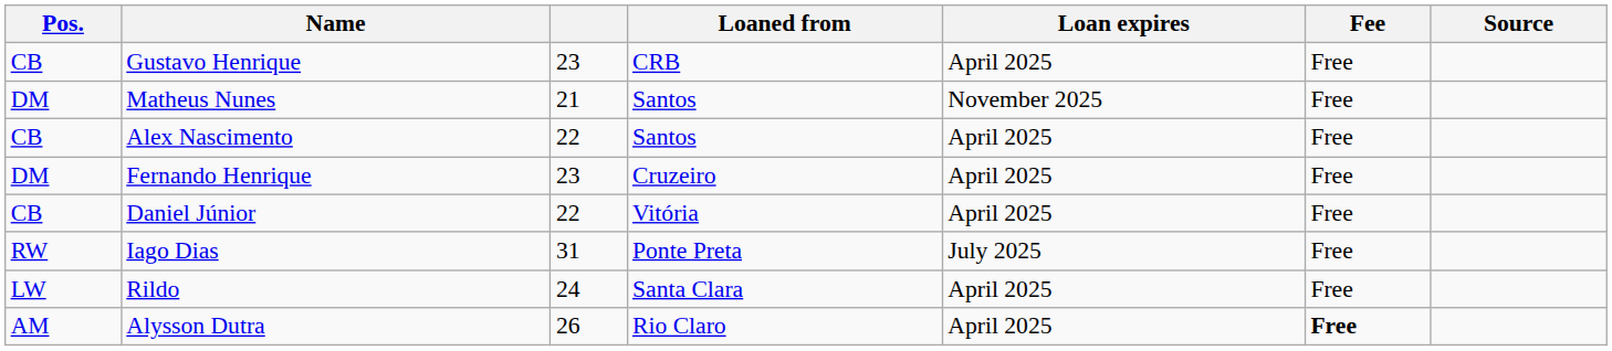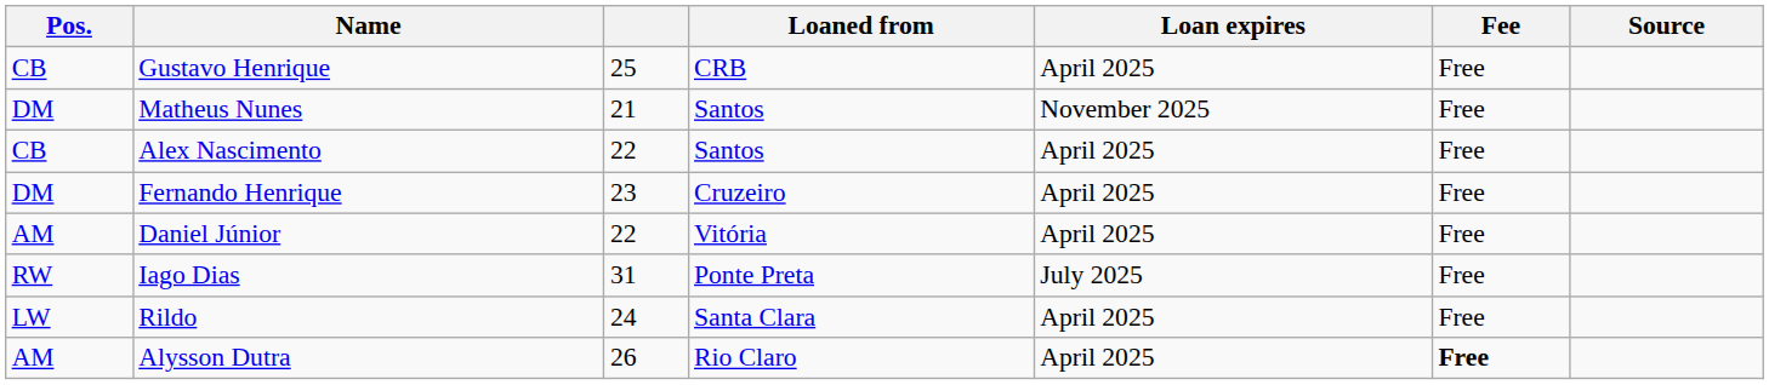 <table class="wikitable sortable" style="width:85%; text-align:center; text-align:left;">
 <tr>
 <th><a href='#'>Pos.</a></th>
 <th>Name</th>
 <th></th>
 <th>Loaned from</th>
 <th>Loan expires</th>
 <th>Fee</th>
 <th>Source</th>
 </tr>
 <tr>
 <td><a href='#'>CB</a></td>
 <td style="text-align:left;"> <a href='#'>Gustavo Henrique</a></td>
-<td>23</td>
+<td>25</td>
 <td style="text-align:left;"> <a href='#'>CRB</a></td>
 <td>April 2025</td>
 <td>Free</td>
 <td></td>
 </tr>
 <tr>
 <td><a href='#'>DM</a></td>
 <td style="text-align:left;"> <a href='#'>Matheus Nunes</a></td>
 <td>21</td>
 <td style="text-align:left;"> <a href='#'>Santos</a></td>
 <td>November 2025</td>
 <td>Free</td>
 <td></td>
 </tr>
 <tr>
 <td><a href='#'>CB</a></td>
 <td style="text-align:left;"> <a href='#'>Alex Nascimento</a></td>
 <td>22</td>
 <td style="text-align:left;"> <a href='#'>Santos</a></td>
 <td>April 2025</td>
 <td>Free</td>
 <td></td>
 </tr>
 <tr>
 <td><a href='#'>DM</a></td>
 <td style="text-align:left;"> <a href='#'>Fernando Henrique</a></td>
 <td>23</td>
 <td style="text-align:left;"> <a href='#'>Cruzeiro</a></td>
 <td>April 2025</td>
 <td>Free</td>
 <td></td>
 </tr>
 <tr>
-<td><a href='#'>CB</a></td>
+<td><a href='#'>AM</a></td>
 <td style="text-align:left;"> <a href='#'>Daniel Júnior</a></td>
 <td>22</td>
 <td style="text-align:left;"> <a href='#'>Vitória</a></td>
 <td>April 2025</td>
 <td>Free</td>
 <td></td>
 </tr>
 <tr>
 <td><a href='#'>RW</a></td>
 <td style="text-align:left;"> <a href='#'>Iago Dias</a></td>
 <td>31</td>
 <td style="text-align:left;"> <a href='#'>Ponte Preta</a></td>
 <td>July 2025</td>
 <td>Free</td>
 <td></td>
 </tr>
 <tr>
 <td><a href='#'>LW</a></td>
 <td style="text-align:left;"> <a href='#'>Rildo</a></td>
 <td>24</td>
 <td style="text-align:left;"> <a href='#'>Santa Clara</a></td>
 <td>April 2025</td>
 <td>Free</td>
 <td></td>
 </tr>
 <tr>
 <td><a href='#'>AM</a></td>
 <td style="text-align:left;"> <a href='#'>Alysson Dutra</a></td>
 <td>26</td>
 <td style="text-align:left;"> <a href='#'>Rio Claro</a></td>
 <td>April 2025</td>
 <td><strong>Free</strong></td>
 <td></td>
 </tr>
 </table>
